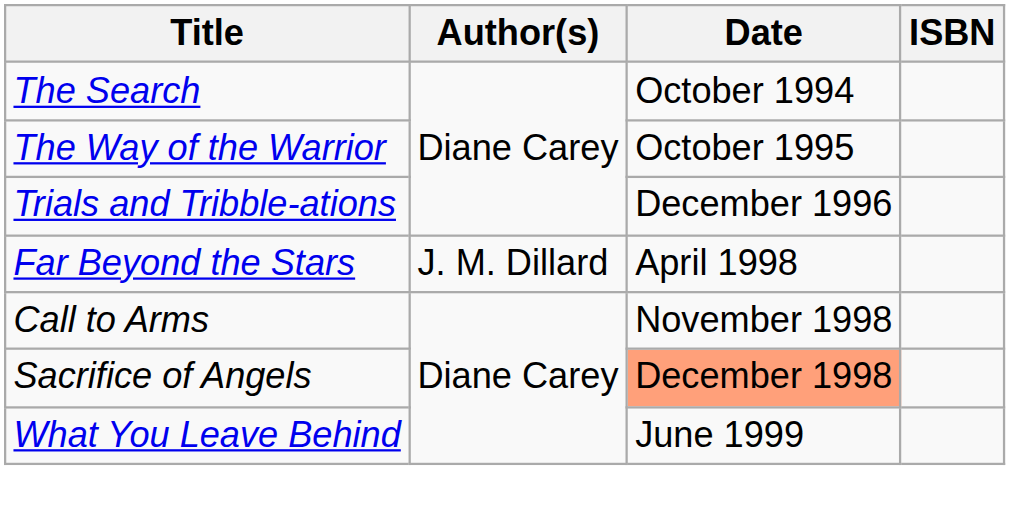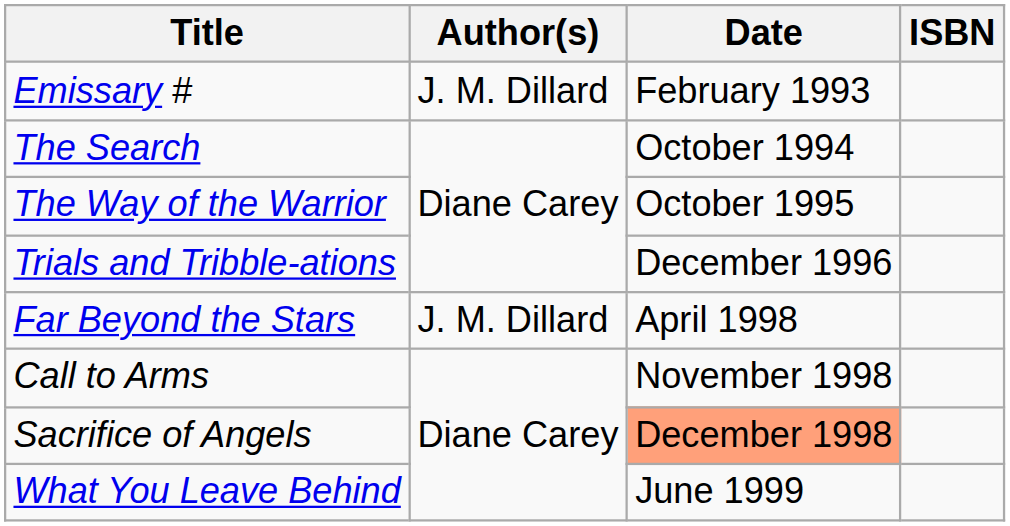 <table class="wikitable">
 <tr>
 <th>Title</th>
 <th>Author(s)</th>
 <th>Date</th>
 <th>ISBN</th>
+</tr>
+<tr>
+<td><em><a href='#'>Emissary</a></em> #</td>
+<td>J. M. Dillard</td>
+<td>February 1993</td>
+<td></td>
 </tr>
 <tr>
 <td><em><a href='#'>The Search</a></em></td>
 <td rowspan="3">Diane Carey</td>
 <td>October 1994</td>
 <td></td>
 </tr>
 <tr>
 <td><em><a href='#'>The Way of the Warrior</a></em></td>
 <td>October 1995</td>
 <td></td>
 </tr>
 <tr>
 <td><em><a href='#'>Trials and Tribble-ations</a></em></td>
 <td>December 1996</td>
 <td></td>
 </tr>
 <tr>
 <td><em><a href='#'>Far Beyond the Stars</a></em></td>
 <td>J. M. Dillard</td>
 <td>April 1998</td>
 <td></td>
 </tr>
 <tr>
 <td><em>Call to Arms</em></td>
 <td rowspan="3">Diane Carey</td>
 <td>November 1998</td>
 <td></td>
 </tr>
 <tr>
 <td><em>Sacrifice of Angels</em></td>
 <td style="background: lightsalmon;">December 1998</td>
 <td></td>
 </tr>
 <tr>
 <td><em><a href='#'>What You Leave Behind</a></em></td>
 <td>June 1999</td>
 <td></td>
 </tr>
 </table>
